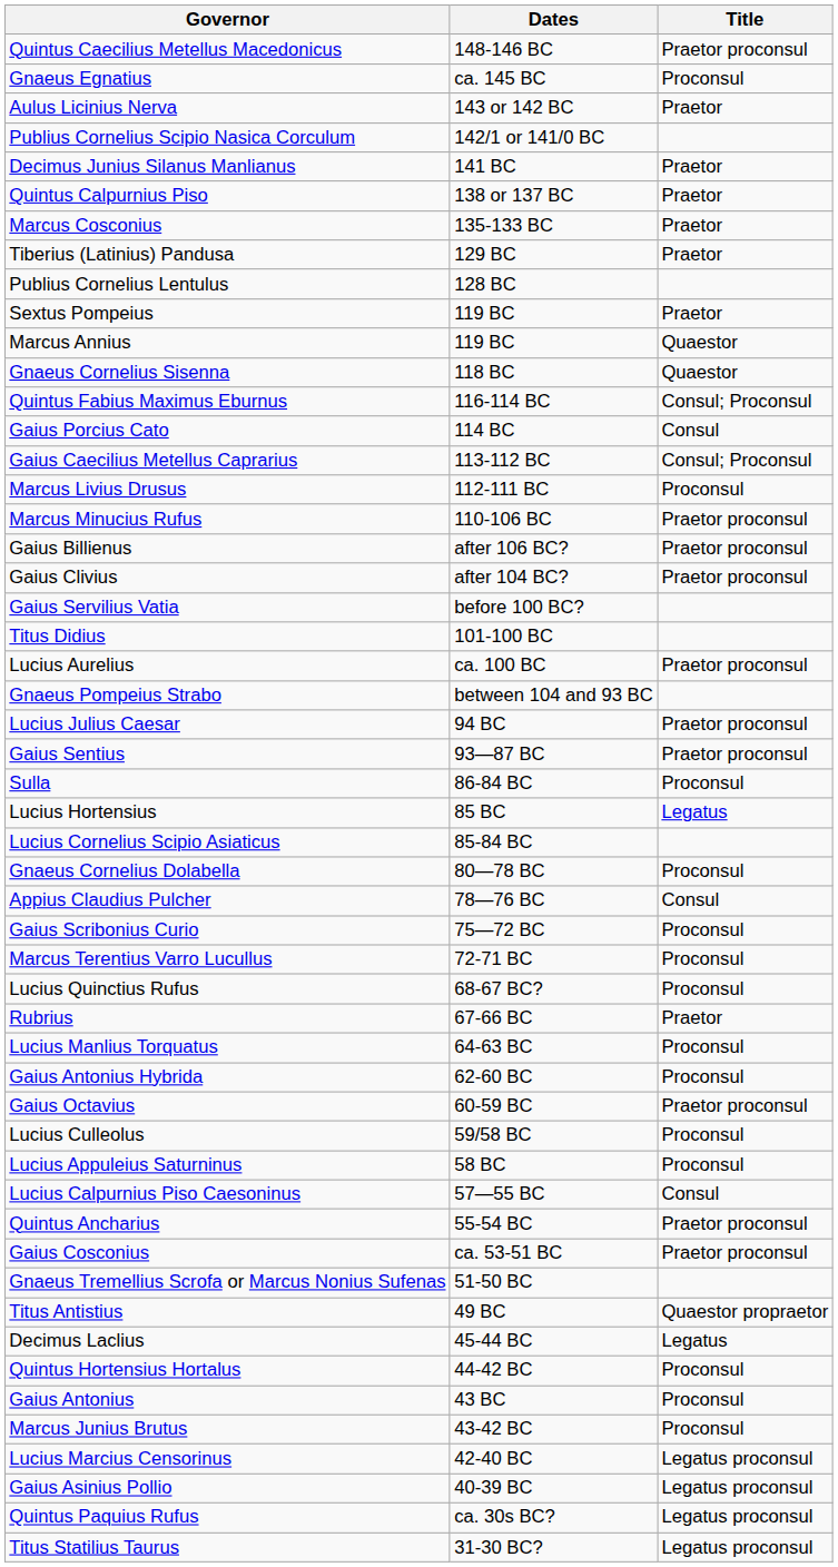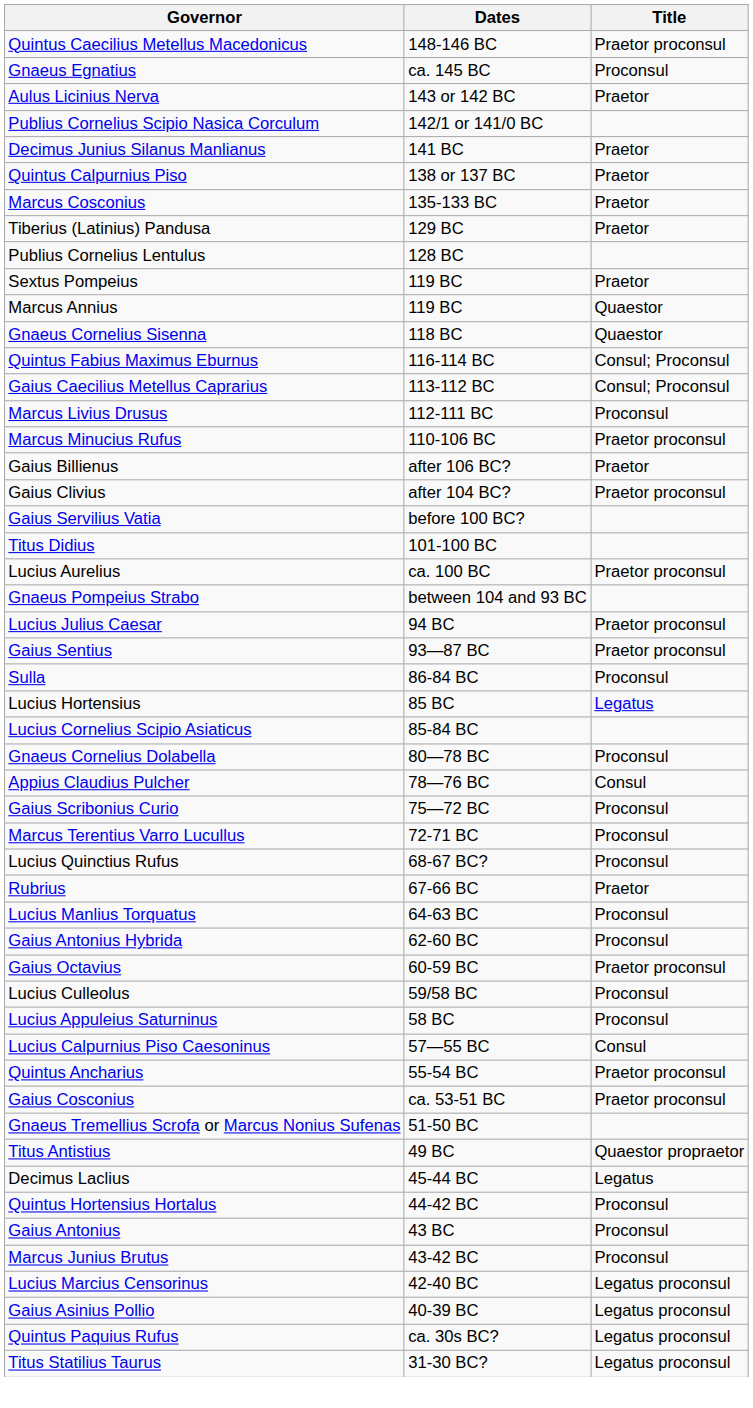 <table class="wikitable">
 <tr>
 <th>Governor</th>
 <th>Dates</th>
 <th>Title</th>
 </tr>
 <tr>
 <td><a href='#'>Quintus Caecilius Metellus Macedonicus</a></td>
 <td>148-146 BC</td>
 <td>Praetor proconsul</td>
 </tr>
 <tr>
 <td><a href='#'>Gnaeus Egnatius</a></td>
 <td>ca. 145 BC</td>
 <td>Proconsul</td>
 </tr>
 <tr>
 <td><a href='#'>Aulus Licinius Nerva</a></td>
 <td>143 or 142 BC</td>
 <td>Praetor</td>
 </tr>
 <tr>
 <td><a href='#'>Publius Cornelius Scipio Nasica Corculum</a></td>
 <td>142/1 or 141/0 BC</td>
 <td></td>
 </tr>
 <tr>
 <td><a href='#'>Decimus Junius Silanus Manlianus</a></td>
 <td>141 BC</td>
 <td>Praetor</td>
 </tr>
 <tr>
 <td><a href='#'>Quintus Calpurnius Piso</a></td>
 <td>138 or 137 BC</td>
 <td>Praetor</td>
 </tr>
 <tr>
 <td><a href='#'>Marcus Cosconius</a></td>
 <td>135-133 BC</td>
 <td>Praetor</td>
 </tr>
 <tr>
 <td>Tiberius (Latinius) Pandusa</td>
 <td>129 BC</td>
 <td>Praetor</td>
 </tr>
 <tr>
 <td>Publius Cornelius Lentulus</td>
 <td>128 BC</td>
 <td></td>
 </tr>
 <tr>
 <td>Sextus Pompeius</td>
 <td>119 BC</td>
 <td>Praetor</td>
 </tr>
 <tr>
 <td>Marcus Annius</td>
 <td>119 BC</td>
 <td>Quaestor</td>
 </tr>
 <tr>
 <td><a href='#'>Gnaeus Cornelius Sisenna</a></td>
 <td>118 BC</td>
 <td>Quaestor</td>
 </tr>
 <tr>
 <td><a href='#'>Quintus Fabius Maximus Eburnus</a></td>
 <td>116-114 BC</td>
 <td>Consul; Proconsul</td>
 </tr>
 <tr>
-<td><a href='#'>Gaius Porcius Cato</a></td>
-<td>114 BC</td>
-<td>Consul</td>
-</tr>
-<tr>
 <td><a href='#'>Gaius Caecilius Metellus Caprarius</a></td>
 <td>113-112 BC</td>
 <td>Consul; Proconsul</td>
 </tr>
 <tr>
 <td><a href='#'>Marcus Livius Drusus</a></td>
 <td>112-111 BC</td>
 <td>Proconsul</td>
 </tr>
 <tr>
 <td><a href='#'>Marcus Minucius Rufus</a></td>
 <td>110-106 BC</td>
 <td>Praetor proconsul</td>
 </tr>
 <tr>
 <td>Gaius Billienus</td>
 <td>after 106 BC?</td>
-<td>Praetor proconsul</td>
+<td>Praetor</td>
 </tr>
 <tr>
 <td>Gaius Clivius</td>
 <td>after 104 BC?</td>
 <td>Praetor proconsul</td>
 </tr>
 <tr>
 <td><a href='#'>Gaius Servilius Vatia</a></td>
 <td>before 100 BC?</td>
 <td></td>
 </tr>
 <tr>
 <td><a href='#'>Titus Didius</a></td>
 <td>101-100 BC</td>
 <td></td>
 </tr>
 <tr>
 <td>Lucius Aurelius</td>
 <td>ca. 100 BC</td>
 <td>Praetor proconsul</td>
 </tr>
 <tr>
 <td><a href='#'>Gnaeus Pompeius Strabo</a></td>
 <td>between 104 and 93 BC</td>
 <td></td>
 </tr>
 <tr>
 <td><a href='#'>Lucius Julius Caesar</a></td>
 <td>94 BC</td>
 <td>Praetor proconsul</td>
 </tr>
 <tr>
 <td><a href='#'>Gaius Sentius</a></td>
 <td>93—87 BC</td>
 <td>Praetor proconsul</td>
 </tr>
 <tr>
 <td><a href='#'>Sulla</a></td>
 <td>86-84 BC</td>
 <td>Proconsul</td>
 </tr>
 <tr>
 <td>Lucius Hortensius</td>
 <td>85 BC</td>
 <td><a href='#'>Legatus</a></td>
 </tr>
 <tr>
 <td><a href='#'>Lucius Cornelius Scipio Asiaticus</a></td>
 <td>85-84 BC</td>
 <td></td>
 </tr>
 <tr>
 <td><a href='#'>Gnaeus Cornelius Dolabella</a></td>
 <td>80—78 BC</td>
 <td>Proconsul</td>
 </tr>
 <tr>
 <td><a href='#'>Appius Claudius Pulcher</a></td>
 <td>78—76 BC</td>
 <td>Consul</td>
 </tr>
 <tr>
 <td><a href='#'>Gaius Scribonius Curio</a></td>
 <td>75—72 BC</td>
 <td>Proconsul</td>
 </tr>
 <tr>
 <td><a href='#'>Marcus Terentius Varro Lucullus</a></td>
 <td>72-71 BC</td>
 <td>Proconsul</td>
 </tr>
 <tr>
 <td>Lucius Quinctius Rufus</td>
 <td>68-67 BC?</td>
 <td>Proconsul</td>
 </tr>
 <tr>
 <td><a href='#'>Rubrius</a></td>
 <td>67-66 BC</td>
 <td>Praetor</td>
 </tr>
 <tr>
 <td><a href='#'>Lucius Manlius Torquatus</a></td>
 <td>64-63 BC</td>
 <td>Proconsul</td>
 </tr>
 <tr>
 <td><a href='#'>Gaius Antonius Hybrida</a></td>
 <td>62-60 BC</td>
 <td>Proconsul</td>
 </tr>
 <tr>
 <td><a href='#'>Gaius Octavius</a></td>
 <td>60-59 BC</td>
 <td>Praetor proconsul</td>
 </tr>
 <tr>
 <td>Lucius Culleolus</td>
 <td>59/58 BC</td>
 <td>Proconsul</td>
 </tr>
 <tr>
 <td><a href='#'>Lucius Appuleius Saturninus</a></td>
 <td>58 BC</td>
 <td>Proconsul</td>
 </tr>
 <tr>
 <td><a href='#'>Lucius Calpurnius Piso Caesoninus</a></td>
 <td>57—55 BC</td>
 <td>Consul</td>
 </tr>
 <tr>
 <td><a href='#'>Quintus Ancharius</a></td>
 <td>55-54 BC</td>
 <td>Praetor proconsul</td>
 </tr>
 <tr>
 <td><a href='#'>Gaius Cosconius</a></td>
 <td>ca. 53-51 BC</td>
 <td>Praetor proconsul</td>
 </tr>
 <tr>
 <td><a href='#'>Gnaeus Tremellius Scrofa</a> or <a href='#'>Marcus Nonius Sufenas</a></td>
 <td>51-50 BC</td>
 <td></td>
 </tr>
 <tr>
 <td><a href='#'>Titus Antistius</a></td>
 <td>49 BC</td>
 <td>Quaestor propraetor</td>
 </tr>
 <tr>
 <td>Decimus Laclius</td>
 <td>45-44 BC</td>
 <td>Legatus</td>
 </tr>
 <tr>
 <td><a href='#'>Quintus Hortensius Hortalus</a></td>
 <td>44-42 BC</td>
 <td>Proconsul</td>
 </tr>
 <tr>
 <td><a href='#'>Gaius Antonius</a></td>
 <td>43 BC</td>
 <td>Proconsul</td>
 </tr>
 <tr>
 <td><a href='#'>Marcus Junius Brutus</a></td>
 <td>43-42 BC</td>
 <td>Proconsul</td>
 </tr>
 <tr>
 <td><a href='#'>Lucius Marcius Censorinus</a></td>
 <td>42-40 BC</td>
 <td>Legatus proconsul</td>
 </tr>
 <tr>
 <td><a href='#'>Gaius Asinius Pollio</a></td>
 <td>40-39 BC</td>
 <td>Legatus proconsul</td>
 </tr>
 <tr>
 <td><a href='#'>Quintus Paquius Rufus</a></td>
 <td>ca. 30s BC?</td>
 <td>Legatus proconsul</td>
 </tr>
 <tr>
 <td><a href='#'>Titus Statilius Taurus</a></td>
 <td>31-30 BC?</td>
 <td>Legatus proconsul</td>
 </tr>
 </table>
